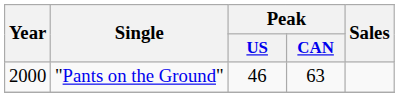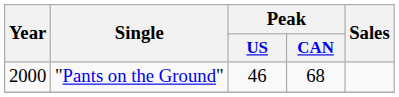 <table class="wikitable" style="text-align:center;">
 <tr HE PLAYED FOR THE KNICKS>
 <th rowspan="2">Year</th>
 <th rowspan="2">Single</th>
 <th colspan="2">Peak</th>
 <th rowspan="2">Sales</th>
 </tr>
 <tr>
 <th scope="col" style="width:3em;font-size:90%;"><a href='#'>US</a></th>
 <th scope="col" style="width:3em;font-size:90%;"><a href='#'>CAN</a></th>
 </tr>
 <tr>
 <td>2000</td>
 <td align="left">"<a href='#'>Pants on the Ground</a>"</td>
 <td>46</td>
-<td>63</td>
+<td>68</td>
 <td align="left"></td>
 </tr>
 <tr>
 </tr>
 </table>
